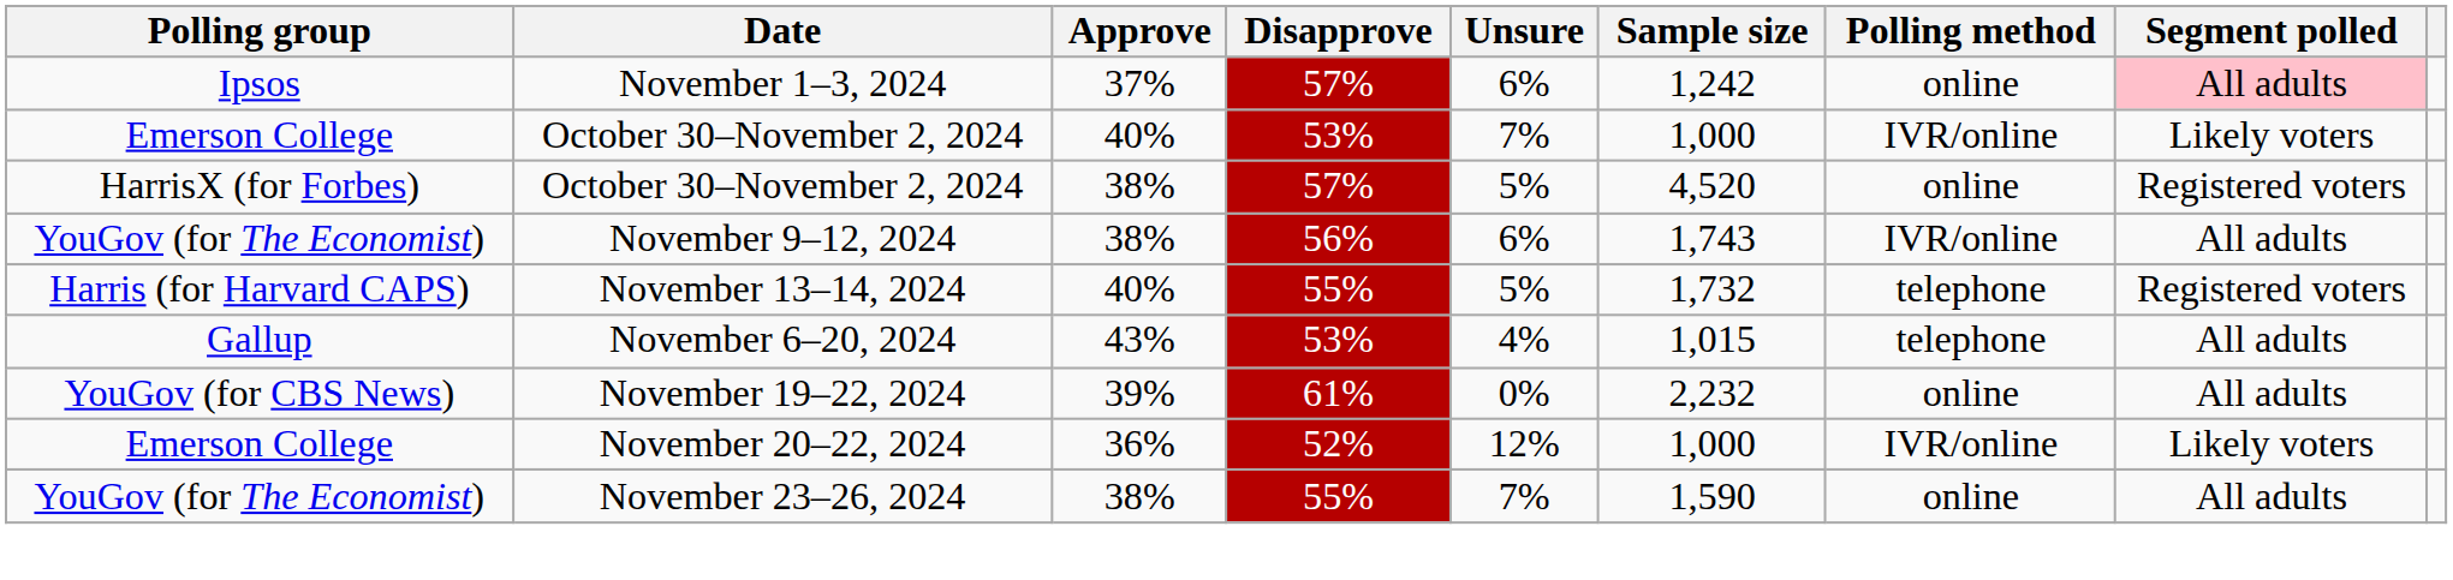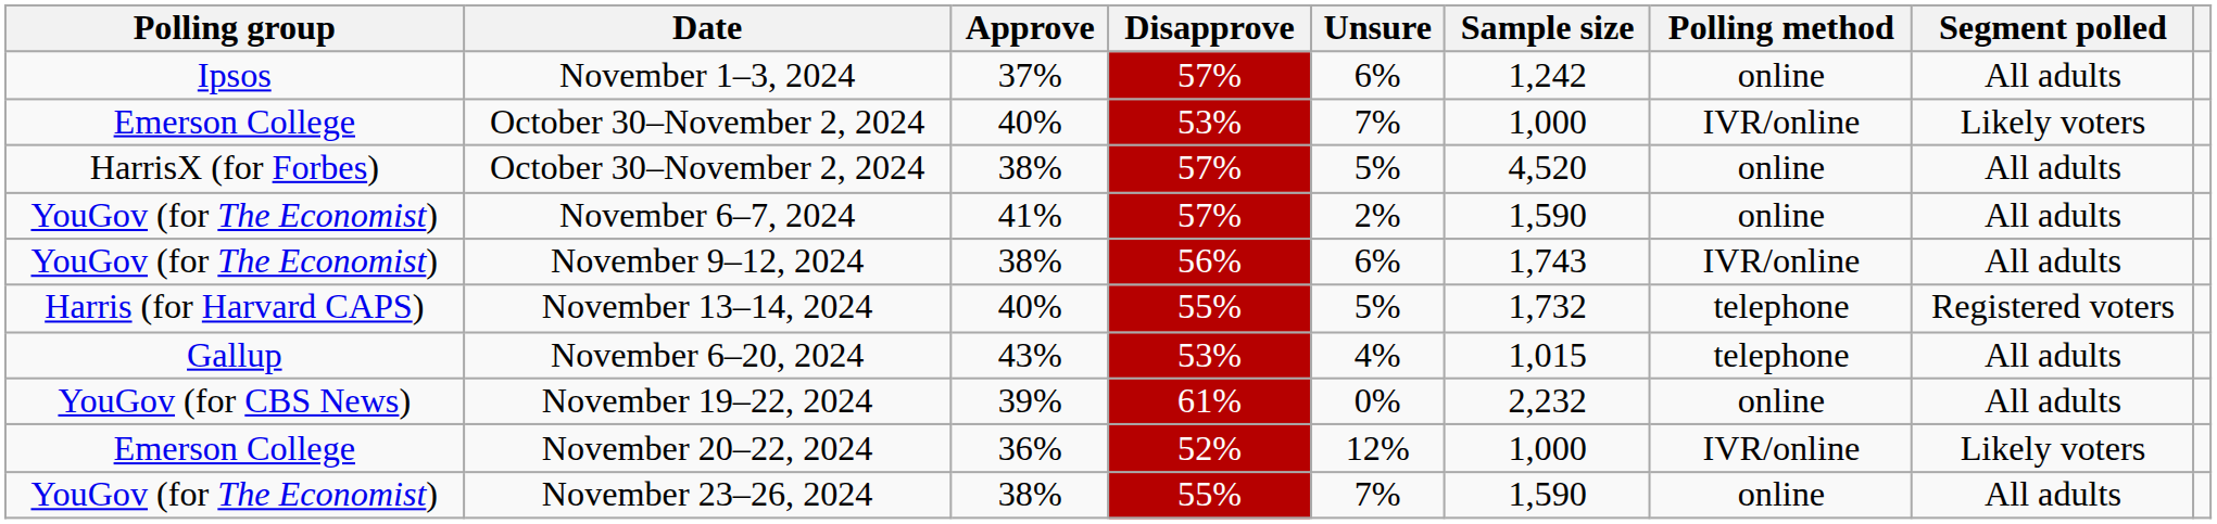 <table class="wikitable sortable" style="text-align:center;line-height:14px;width: 80%;">
 <tr>
 <th class="unsortable">Polling group</th>
 <th>Date</th>
 <th>Approve</th>
 <th>Disapprove</th>
 <th>Unsure</th>
 <th>Sample size</th>
 <th>Polling method</th>
 <th class="unsortable">Segment polled</th>
 <th class="unsortable"></th>
 </tr>
 <tr>
 <td><a href='#'>Ipsos</a></td>
 <td>November 1–3, 2024</td>
 <td>37%</td>
 <td style="background: #B60000; color: white">57%</td>
 <td>6%</td>
 <td>1,242</td>
 <td>online</td>
-<td style="background: pink;">All adults</td>
+<td>All adults</td>
 <td></td>
 </tr>
 <tr>
 <td><a href='#'>Emerson College</a></td>
 <td>October 30–November 2, 2024</td>
 <td>40%</td>
 <td style="background: #B60000; color: white">53%</td>
 <td>7%</td>
 <td>1,000</td>
 <td>IVR/online</td>
 <td>Likely voters</td>
 <td></td>
 </tr>
 <tr>
 <td>HarrisX (for <a href='#'>Forbes</a>)</td>
 <td>October 30–November 2, 2024</td>
 <td>38%</td>
 <td style="background: #B60000; color: white">57%</td>
 <td>5%</td>
 <td>4,520</td>
 <td>online</td>
-<td>Registered voters</td>
+<td>All adults</td>
+<td></td>
+</tr>
+<tr>
+<td><a href='#'>YouGov</a> (for <em><a href='#'>The Economist</a></em>)</td>
+<td>November 6–7, 2024</td>
+<td>41%</td>
+<td style="background: #B60000; color: white">57%</td>
+<td>2%</td>
+<td>1,590</td>
+<td>online</td>
+<td>All adults</td>
 <td></td>
 </tr>
 <tr>
 <td><a href='#'>YouGov</a> (for <em><a href='#'>The Economist</a></em>)</td>
 <td>November 9–12, 2024</td>
 <td>38%</td>
 <td style="background: #B60000; color: white">56%</td>
 <td>6%</td>
 <td>1,743</td>
 <td>IVR/online</td>
 <td>All adults</td>
 <td></td>
 </tr>
 <tr>
 <td><a href='#'>Harris</a> (for <a href='#'>Harvard CAPS</a>)</td>
 <td>November 13–14, 2024</td>
 <td>40%</td>
 <td style="background: #B60000; color: white">55%</td>
 <td>5%</td>
 <td>1,732</td>
 <td>telephone</td>
 <td>Registered voters</td>
 <td></td>
 </tr>
 <tr>
 <td><a href='#'>Gallup</a></td>
 <td>November 6–20, 2024</td>
 <td>43%</td>
 <td style="background: #B60000; color: white">53%</td>
 <td>4%</td>
 <td>1,015</td>
 <td>telephone</td>
 <td>All adults</td>
 <td></td>
 </tr>
 <tr>
 <td><a href='#'>YouGov</a> (for <a href='#'>CBS News</a>)</td>
 <td>November 19–22, 2024</td>
 <td>39%</td>
 <td style="background: #B60000; color: white">61%</td>
 <td>0%</td>
 <td>2,232</td>
 <td>online</td>
 <td rowspan="1">All adults</td>
 <td></td>
 </tr>
 <tr>
 <td><a href='#'>Emerson College</a></td>
 <td>November 20–22, 2024</td>
 <td>36%</td>
 <td style="background: #B60000; color: white">52%</td>
 <td>12%</td>
 <td>1,000</td>
 <td>IVR/online</td>
 <td rowspan="1">Likely voters</td>
 <td></td>
 </tr>
 <tr>
 <td><a href='#'>YouGov</a> (for <em><a href='#'>The Economist</a></em>)</td>
 <td>November 23–26, 2024</td>
 <td>38%</td>
 <td style="background: #B60000; color: white">55%</td>
 <td>7%</td>
 <td>1,590</td>
 <td>online</td>
 <td>All adults</td>
 <td></td>
 </tr>
 </table>
